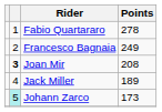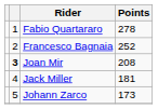 <table class="wikitable" style="font-size: 85%;">
 <tr>
 <th></th>
 <th></th>
 <th>Rider</th>
 <th>Points</th>
 </tr>
 <tr>
 <td></td>
 <td align=center>1</td>
 <td> <a href='#'>Fabio Quartararo</a></td>
 <td align=left>278</td>
 </tr>
 <tr>
 <td></td>
 <td align=center>2</td>
 <td> <a href='#'>Francesco Bagnaia</a></td>
-<td align=left>249</td>
+<td align=left>252</td>
 </tr>
 <tr>
 <td></td>
 <td align=center><strong>3</strong></td>
 <td> <a href='#'>Joan Mir</a></td>
 <td align=left>208</td>
 </tr>
 <tr>
 <td></td>
 <td align=center>4</td>
 <td> <a href='#'>Jack Miller</a></td>
-<td align=left>189</td>
+<td align=left>181</td>
 </tr>
 <tr>
 <td></td>
-<td align=center style="background: paleturquoise;">5</td>
+<td align=center>5</td>
 <td> <a href='#'>Johann Zarco</a></td>
 <td align=left>173</td>
 </tr>
 <tr>
 </tr>
 </table>
